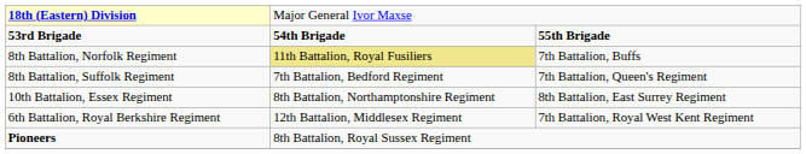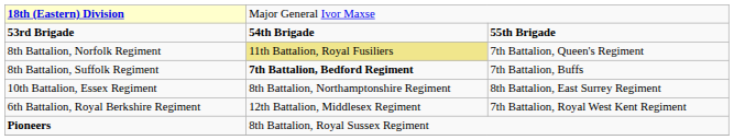 <table class="wikitable">
 <tr>
 <td style="background:#FFFFCC;"><strong><a href='#'>18th (Eastern) Division</a>  </strong></td>
 <td colspan="2">Major General <a href='#'>Ivor Maxse</a></td>
 </tr>
 <tr>
 <td width="320pt"><strong>53rd Brigade</strong></td>
 <td width="320pt"><strong>54th Brigade</strong></td>
 <td width="320pt"><strong>55th Brigade</strong></td>
 </tr>
 <tr>
 <td>8th Battalion, Norfolk Regiment</td>
 <td style="background: khaki;">11th Battalion, Royal Fusiliers</td>
-<td>7th Battalion, Buffs</td>
+<td>7th Battalion, Queen's Regiment</td>
 </tr>
 <tr>
 <td>8th Battalion, Suffolk Regiment</td>
-<td>7th Battalion, Bedford Regiment</td>
-<td>7th Battalion, Queen's Regiment</td>
+<td><strong>7th Battalion, Bedford Regiment</strong></td>
+<td>7th Battalion, Buffs</td>
 </tr>
 <tr>
 <td>10th Battalion, Essex Regiment</td>
 <td>8th Battalion, Northamptonshire Regiment</td>
 <td>8th Battalion, East Surrey Regiment</td>
 </tr>
 <tr>
 <td>6th Battalion, Royal Berkshire Regiment</td>
 <td>12th Battalion, Middlesex Regiment</td>
 <td>7th Battalion, Royal West Kent Regiment</td>
 </tr>
 <tr>
 <td><strong>Pioneers</strong></td>
 <td colspan="2">8th Battalion, Royal Sussex Regiment</td>
 </tr>
 <tr>
 </tr>
 </table>
